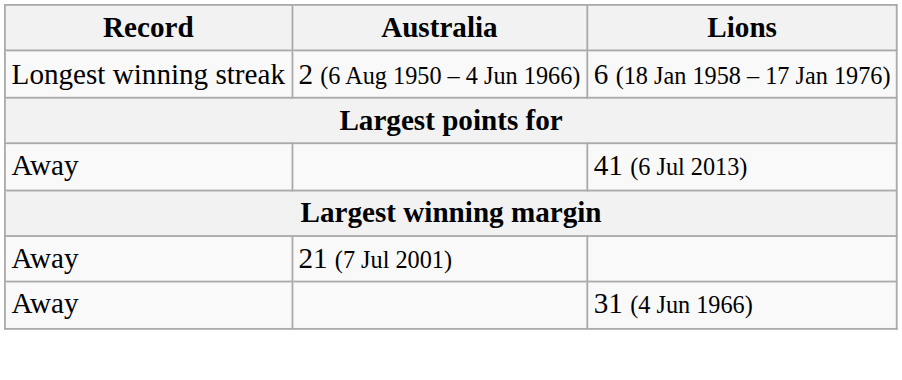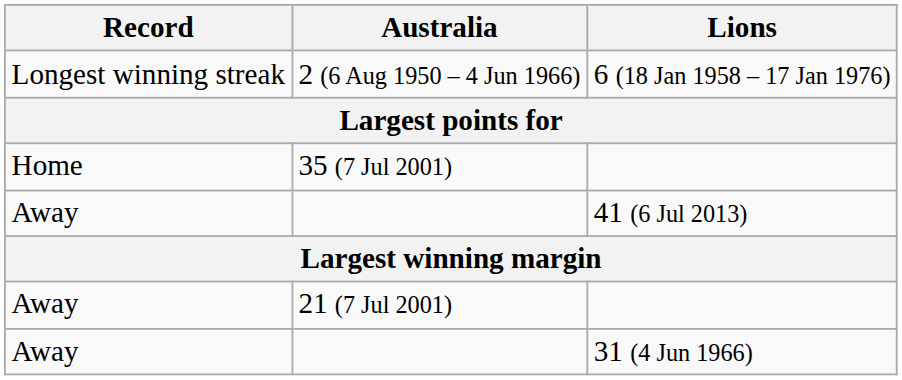 <table class="wikitable">
 <tr>
 <th>Record</th>
 <th>Australia</th>
 <th>Lions</th>
 </tr>
 <tr>
 <td>Longest winning streak</td>
 <td>2 <small>(6 Aug 1950 – 4 Jun 1966)</small></td>
 <td>6 <small>(18 Jan 1958 – 17 Jan 1976)</small></td>
 </tr>
 <tr>
 <th colspan=3 align=center>Largest points for</th>
+</tr>
+<tr>
+<td>Home</td>
+<td>35 <small>(7 Jul 2001)</small></td>
+<td></td>
 </tr>
 <tr>
 <td>Away</td>
 <td></td>
 <td>41 <small>(6 Jul 2013)</small></td>
 </tr>
 <tr>
 <th colspan=3 align=center>Largest winning margin</th>
 </tr>
 <tr>
 <td>Away</td>
 <td>21 <small>(7 Jul 2001)</small></td>
 <td></td>
 </tr>
 <tr>
 <td>Away</td>
 <td></td>
 <td>31 <small>(4 Jun 1966)</small></td>
 </tr>
 </table>
